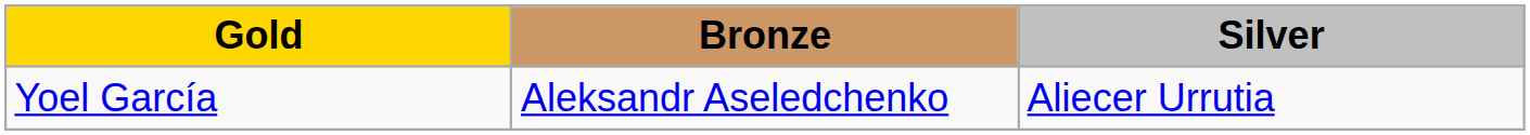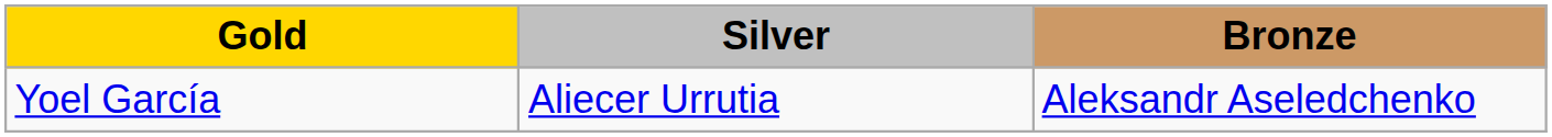 <table class="wikitable" style="text-align:left">
 <tr align="center">
 <td width=200 bgcolor=gold><strong>Gold</strong></td>
+<td width=200 bgcolor=silver><strong>Silver</strong></td>
 <td width=200 bgcolor=CC9966><strong>Bronze</strong></td>
-<td width=200 bgcolor=silver><strong>Silver</strong></td>
 </tr>
 <tr>
 <td><a href='#'>Yoel García</a><br><em></em></td>
+<td><a href='#'>Aliecer Urrutia</a><br><em></em></td>
 <td><a href='#'>Aleksandr Aseledchenko</a><br><em></em></td>
-<td><a href='#'>Aliecer Urrutia</a><br><em></em></td>
 </tr>
 </table>
